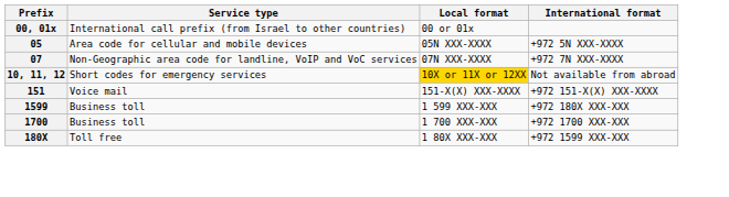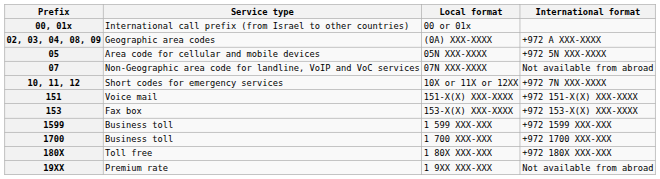 <table class="wikitable" style="margin-left: 1.5em;">
 <tr>
 <th scope="col">Prefix</th>
 <th scope="col">Service type</th>
 <th scope="col">Local format</th>
 <th scope="col">International format</th>
 </tr>
 <tr>
 <th scope="row"><strong>00</strong>, <strong>01x</strong></th>
 <td>International call prefix (from Israel to other countries)</td>
 <td>00 or 01x</td>
 <td></td>
 </tr>
 <tr>
+<th scope="row"><strong>02</strong>, <strong>03</strong>, <strong>04</strong>, <strong>08</strong>, <strong>09</strong></th>
+<td>Geographic area codes</td>
+<td>(0A) XXX-XXXX</td>
+<td>+972 A XXX-XXXX</td>
+</tr>
+<tr>
 <th scope="row"><strong>05</strong></th>
 <td>Area code for cellular and mobile devices</td>
 <td>05N XXX-XXXX</td>
 <td>+972 5N XXX-XXXX</td>
 </tr>
 <tr>
 <th scope="row"><strong>07</strong></th>
 <td>Non-Geographic area code for landline, VoIP and VoC services</td>
 <td>07N XXX-XXXX</td>
-<td>+972 7N XXX-XXXX</td>
+<td>Not available from abroad</td>
 </tr>
 <tr>
 <th scope="row"><strong>10</strong>, <strong>11</strong>, <strong>12</strong></th>
 <td>Short codes for emergency services</td>
-<td style="background: gold;">10X or 11X or 12XX</td>
-<td>Not available from abroad</td>
+<td>10X or 11X or 12XX</td>
+<td>+972 7N XXX-XXXX</td>
 </tr>
 <tr>
 <th scope="row"><strong>151</strong></th>
 <td>Voice mail</td>
 <td>151-X(X) XXX-XXXX</td>
 <td>+972 151-X(X) XXX-XXXX</td>
 </tr>
 <tr>
+<th scope="row"><strong>153</strong></th>
+<td>Fax box</td>
+<td>153-X(X) XXX-XXXX</td>
+<td>+972 153-X(X) XXX-XXXX</td>
+</tr>
+<tr>
 <th scope="row"><strong>1599</strong></th>
 <td>Business toll</td>
 <td>1 599 XXX-XXX</td>
-<td>+972 180X XXX-XXX</td>
+<td>+972 1599 XXX-XXX</td>
 </tr>
 <tr>
 <th scope="row"><strong>1700</strong></th>
 <td>Business toll</td>
 <td>1 700 XXX-XXX</td>
 <td>+972 1700 XXX-XXX</td>
 </tr>
 <tr>
 <th scope="row"><strong>180X</strong></th>
 <td>Toll free</td>
 <td>1 80X XXX-XXX</td>
-<td>+972 1599 XXX-XXX</td>
+<td>+972 180X XXX-XXX</td>
+</tr>
+<tr>
+<th scope="row"><strong>19XX</strong></th>
+<td>Premium rate</td>
+<td>1 9XX XXX-XXX</td>
+<td>Not available from abroad</td>
 </tr>
 </table>
